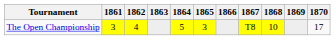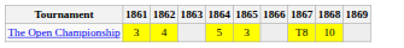 <table class="wikitable" style="font-size:95%;text-align:center;">
 <tr>
 <th>Tournament</th>
 <th>1861</th>
 <th>1862</th>
 <th>1863</th>
 <th>1864</th>
 <th>1865</th>
 <th>1866</th>
 <th>1867</th>
 <th>1868</th>
 <th>1869</th>
-<th>1870</th>
 </tr>
 <tr>
 <td align=left><a href='#'>The Open Championship</a></td>
 <td style="background:yellow;">3</td>
 <td style="background:yellow;">4</td>
 <td style="background:#eeeeee;"></td>
 <td style="background:yellow;">5</td>
 <td style="background:yellow;">3</td>
 <td style="background:#eeeeee;"></td>
 <td style="background:yellow;">T8</td>
 <td style="background:yellow;">10</td>
 <td style="background:#eeeeee;"></td>
-<td>17</td>
 </tr>
 </table>
